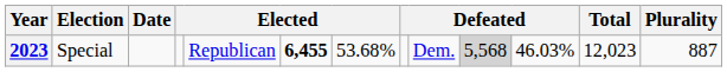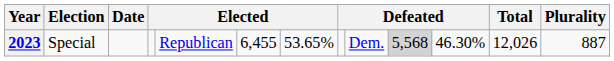 <table class="wikitable">
 <tr>
 <th>Year</th>
 <th>Election</th>
 <th>Date</th>
 <th colspan="4">Elected</th>
 <th colspan="4">Defeated</th>
 <th>Total</th>
 <th>Plurality</th>
 </tr>
 <tr>
 <th valign="top"><a href='#'>2023</a><br><a href='#'></a></th>
 <td valign="top">Special</td>
 <td valign="top"></td>
 <td valign="top"></td>
 <td valign="top" ><a href='#'>Republican</a></td>
-<td align="right" valign="top"><strong>6,455</strong></td>
-<td align="right" valign="top">53.68%</td>
+<td align="right" valign="top">6,455</td>
+<td align="right" valign="top">53.65%</td>
 <td valign="top"></td>
 <td valign="top" ><a href='#'>Dem.</a></td>
 <td align="right" valign="top" style="background: lightgrey;">5,568</td>
-<td align="right" valign="top">46.03%</td>
-<td align="right" valign="top">12,023</td>
+<td align="right" valign="top">46.30%</td>
+<td align="right" valign="top">12,026</td>
 <td align="right" valign="top">887</td>
 </tr>
 </table>
